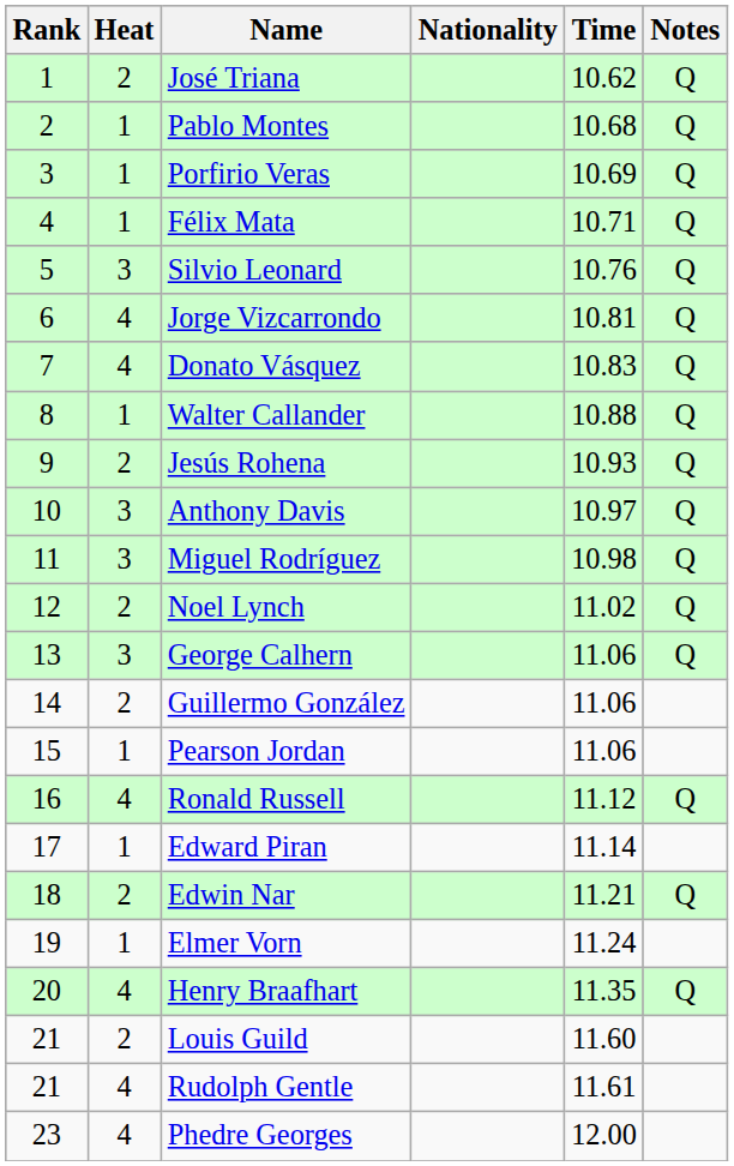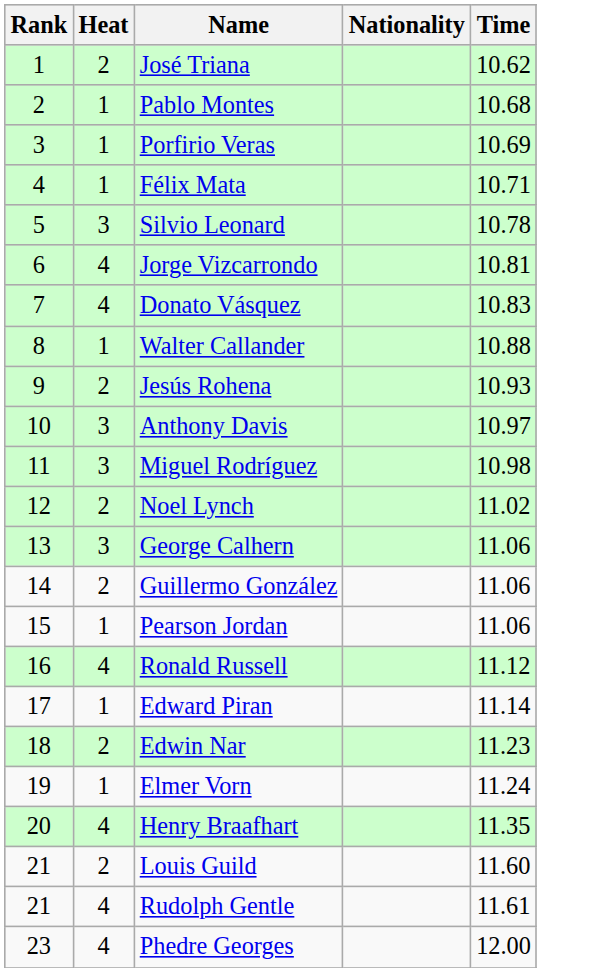 <table class="wikitable sortable" style="text-align:center; font-size:95%">
 <tr>
 <th>Rank</th>
 <th>Heat</th>
 <th>Name</th>
 <th>Nationality</th>
 <th>Time</th>
-<th>Notes</th>
 </tr>
 <tr bgcolor=ccffcc>
 <td>1</td>
 <td>2</td>
 <td align=left><a href='#'>José Triana</a></td>
 <td align=left></td>
 <td>10.62</td>
-<td>Q</td>
 </tr>
 <tr bgcolor=ccffcc>
 <td>2</td>
 <td>1</td>
 <td align=left><a href='#'>Pablo Montes</a></td>
 <td align=left></td>
 <td>10.68</td>
-<td>Q</td>
 </tr>
 <tr bgcolor=ccffcc>
 <td>3</td>
 <td>1</td>
 <td align=left><a href='#'>Porfirio Veras</a></td>
 <td align=left></td>
 <td>10.69</td>
-<td>Q</td>
 </tr>
 <tr bgcolor=ccffcc>
 <td>4</td>
 <td>1</td>
 <td align=left><a href='#'>Félix Mata</a></td>
 <td align=left></td>
 <td>10.71</td>
-<td>Q</td>
 </tr>
 <tr bgcolor=ccffcc>
 <td>5</td>
 <td>3</td>
 <td align=left><a href='#'>Silvio Leonard</a></td>
 <td align=left></td>
-<td>10.76</td>
-<td>Q</td>
+<td>10.78</td>
 </tr>
 <tr bgcolor=ccffcc>
 <td>6</td>
 <td>4</td>
 <td align=left><a href='#'>Jorge Vizcarrondo</a></td>
 <td align=left></td>
 <td>10.81</td>
-<td>Q</td>
 </tr>
 <tr bgcolor=ccffcc>
 <td>7</td>
 <td>4</td>
 <td align=left><a href='#'>Donato Vásquez</a></td>
 <td align=left></td>
 <td>10.83</td>
-<td>Q</td>
 </tr>
 <tr bgcolor=ccffcc>
 <td>8</td>
 <td>1</td>
 <td align=left><a href='#'>Walter Callander</a></td>
 <td align=left></td>
 <td>10.88</td>
-<td>Q</td>
 </tr>
 <tr bgcolor=ccffcc>
 <td>9</td>
 <td>2</td>
 <td align=left><a href='#'>Jesús Rohena</a></td>
 <td align=left></td>
 <td>10.93</td>
-<td>Q</td>
 </tr>
 <tr bgcolor=ccffcc>
 <td>10</td>
 <td>3</td>
 <td align=left><a href='#'>Anthony Davis</a></td>
 <td align=left></td>
 <td>10.97</td>
-<td>Q</td>
 </tr>
 <tr bgcolor=ccffcc>
 <td>11</td>
 <td>3</td>
 <td align=left><a href='#'>Miguel Rodríguez</a></td>
 <td align=left></td>
 <td>10.98</td>
-<td>Q</td>
 </tr>
 <tr bgcolor=ccffcc>
 <td>12</td>
 <td>2</td>
 <td align=left><a href='#'>Noel Lynch</a></td>
 <td align=left></td>
 <td>11.02</td>
-<td>Q</td>
 </tr>
 <tr bgcolor=ccffcc>
 <td>13</td>
 <td>3</td>
 <td align=left><a href='#'>George Calhern</a></td>
 <td align=left></td>
 <td>11.06</td>
-<td>Q</td>
 </tr>
 <tr>
 <td>14</td>
 <td>2</td>
 <td align=left><a href='#'>Guillermo González</a></td>
 <td align=left></td>
 <td>11.06</td>
-<td></td>
 </tr>
 <tr>
 <td>15</td>
 <td>1</td>
 <td align=left><a href='#'>Pearson Jordan</a></td>
 <td align=left></td>
 <td>11.06</td>
-<td></td>
 </tr>
 <tr bgcolor=ccffcc>
 <td>16</td>
 <td>4</td>
 <td align=left><a href='#'>Ronald Russell</a></td>
 <td align=left></td>
 <td>11.12</td>
-<td>Q</td>
 </tr>
 <tr>
 <td>17</td>
 <td>1</td>
 <td align=left><a href='#'>Edward Piran</a></td>
 <td align=left></td>
 <td>11.14</td>
-<td></td>
 </tr>
 <tr bgcolor=ccffcc>
 <td>18</td>
 <td>2</td>
 <td align=left><a href='#'>Edwin Nar</a></td>
 <td align=left></td>
-<td>11.21</td>
-<td>Q</td>
+<td>11.23</td>
 </tr>
 <tr>
 <td>19</td>
 <td>1</td>
 <td align=left><a href='#'>Elmer Vorn</a></td>
 <td align=left></td>
 <td>11.24</td>
-<td></td>
 </tr>
 <tr bgcolor=ccffcc>
 <td>20</td>
 <td>4</td>
 <td align=left><a href='#'>Henry Braafhart</a></td>
 <td align=left></td>
 <td>11.35</td>
-<td>Q</td>
 </tr>
 <tr>
 <td>21</td>
 <td>2</td>
 <td align=left><a href='#'>Louis Guild</a></td>
 <td align=left></td>
 <td>11.60</td>
-<td></td>
 </tr>
 <tr>
 <td>21</td>
 <td>4</td>
 <td align=left><a href='#'>Rudolph Gentle</a></td>
 <td align=left></td>
 <td>11.61</td>
-<td></td>
 </tr>
 <tr>
 <td>23</td>
 <td>4</td>
 <td align=left><a href='#'>Phedre Georges</a></td>
 <td align=left></td>
 <td>12.00</td>
-<td></td>
 </tr>
 </table>
